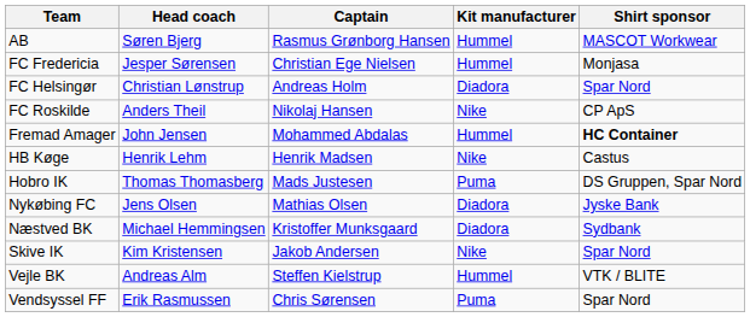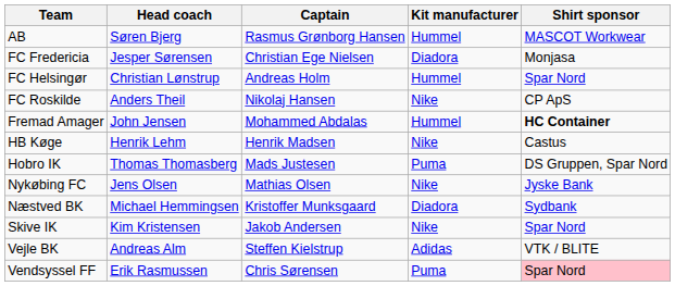 <table class="wikitable sortable" style="text-align: left;">
 <tr>
 <th>Team</th>
 <th>Head coach</th>
 <th>Captain</th>
 <th>Kit manufacturer</th>
 <th>Shirt sponsor</th>
 </tr>
 <tr>
 <td>AB</td>
 <td> <a href='#'>Søren Bjerg</a></td>
 <td> <a href='#'>Rasmus Grønborg Hansen</a></td>
 <td><a href='#'>Hummel</a></td>
 <td><a href='#'>MASCOT Workwear</a></td>
 </tr>
 <tr>
 <td>FC Fredericia</td>
 <td> <a href='#'>Jesper Sørensen</a></td>
 <td> <a href='#'>Christian Ege Nielsen</a></td>
-<td><a href='#'>Hummel</a></td>
+<td><a href='#'>Diadora</a></td>
 <td>Monjasa</td>
 </tr>
 <tr>
 <td>FC Helsingør</td>
 <td> <a href='#'>Christian Lønstrup</a></td>
 <td> <a href='#'>Andreas Holm</a></td>
-<td><a href='#'>Diadora</a></td>
+<td><a href='#'>Hummel</a></td>
 <td><a href='#'>Spar Nord</a></td>
 </tr>
 <tr>
 <td>FC Roskilde</td>
 <td> <a href='#'>Anders Theil</a></td>
 <td> <a href='#'>Nikolaj Hansen</a></td>
 <td><a href='#'>Nike</a></td>
 <td>CP ApS</td>
 </tr>
 <tr>
 <td>Fremad Amager</td>
 <td> <a href='#'>John Jensen</a></td>
 <td> <a href='#'>Mohammed Abdalas</a></td>
 <td><a href='#'>Hummel</a></td>
 <td><strong>HC Container</strong></td>
 </tr>
 <tr>
 <td>HB Køge</td>
 <td> <a href='#'>Henrik Lehm</a></td>
 <td> <a href='#'>Henrik Madsen</a></td>
 <td><a href='#'>Nike</a></td>
 <td>Castus</td>
 </tr>
 <tr>
 <td>Hobro IK</td>
 <td> <a href='#'>Thomas Thomasberg</a></td>
 <td> <a href='#'>Mads Justesen</a></td>
 <td><a href='#'>Puma</a></td>
 <td>DS Gruppen, Spar Nord</td>
 </tr>
 <tr>
 <td>Nykøbing FC</td>
 <td> <a href='#'>Jens Olsen</a></td>
 <td> <a href='#'>Mathias Olsen</a></td>
-<td><a href='#'>Diadora</a></td>
+<td><a href='#'>Nike</a></td>
 <td><a href='#'>Jyske Bank</a></td>
 </tr>
 <tr>
 <td>Næstved BK</td>
 <td> <a href='#'>Michael Hemmingsen</a></td>
 <td> <a href='#'>Kristoffer Munksgaard</a></td>
 <td><a href='#'>Diadora</a></td>
 <td><a href='#'>Sydbank</a></td>
 </tr>
 <tr>
 <td>Skive IK</td>
 <td> <a href='#'>Kim Kristensen</a></td>
 <td> <a href='#'>Jakob Andersen</a></td>
 <td><a href='#'>Nike</a></td>
 <td><a href='#'>Spar Nord</a></td>
 </tr>
 <tr>
 <td>Vejle BK</td>
 <td> <a href='#'>Andreas Alm</a></td>
 <td> <a href='#'>Steffen Kielstrup</a></td>
-<td><a href='#'>Hummel</a></td>
+<td><a href='#'>Adidas</a></td>
 <td>VTK / BLITE</td>
 </tr>
 <tr>
 <td>Vendsyssel FF</td>
 <td> <a href='#'>Erik Rasmussen</a></td>
 <td> <a href='#'>Chris Sørensen</a></td>
 <td><a href='#'>Puma</a></td>
-<td>Spar Nord</td>
+<td style="background: pink;">Spar Nord</td>
 </tr>
 </table>
